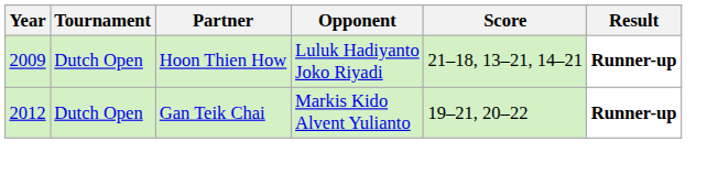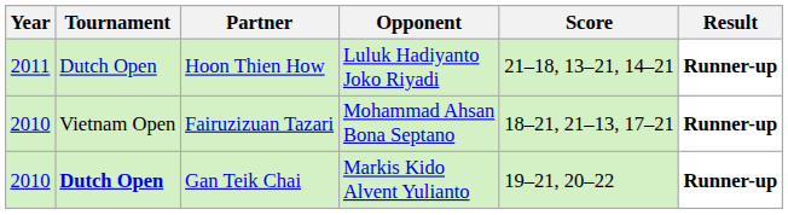 <table class="sortable wikitable" style="font-size: 90%;">
 <tr>
 <th>Year</th>
 <th>Tournament</th>
 <th>Partner</th>
 <th>Opponent</th>
 <th>Score</th>
 <th>Result</th>
 </tr>
 <tr style="background:#D4F1C5">
-<td align="center"><a href='#'>2009</a></td>
+<td align="center"><a href='#'>2011</a></td>
 <td align="left"><a href='#'>Dutch Open</a></td>
 <td align="left"> <a href='#'>Hoon Thien How</a></td>
 <td align="left"> <a href='#'>Luluk Hadiyanto</a> <br>  <a href='#'>Joko Riyadi</a></td>
 <td align="left">21–18, 13–21, 14–21</td>
 <td style="text-align:left; background:white"> <strong>Runner-up</strong></td>
 </tr>
 <tr style="background:#D4F1C5">
-<td align="center"><a href='#'>2012</a></td>
-<td align="left"><a href='#'>Dutch Open</a></td>
+<td align="center"><a href='#'>2010</a></td>
+<td align="left">Vietnam Open</td>
+<td align="left"> <a href='#'>Fairuzizuan Tazari</a></td>
+<td align="left"> <a href='#'>Mohammad Ahsan</a> <br>  <a href='#'>Bona Septano</a></td>
+<td align="left">18–21, 21–13, 17–21</td>
+<td style="text-align:left; background:white"> <strong>Runner-up</strong></td>
+</tr>
+<tr style="background:#D4F1C5">
+<td align="center"><a href='#'>2010</a></td>
+<td align="left"><strong><a href='#'>Dutch Open</a></strong></td>
 <td align="left"> <a href='#'>Gan Teik Chai</a></td>
 <td align="left"> <a href='#'>Markis Kido</a> <br>  <a href='#'>Alvent Yulianto</a></td>
 <td align="left">19–21, 20–22</td>
 <td style="text-align:left; background:white"> <strong>Runner-up</strong></td>
 </tr>
 </table>
